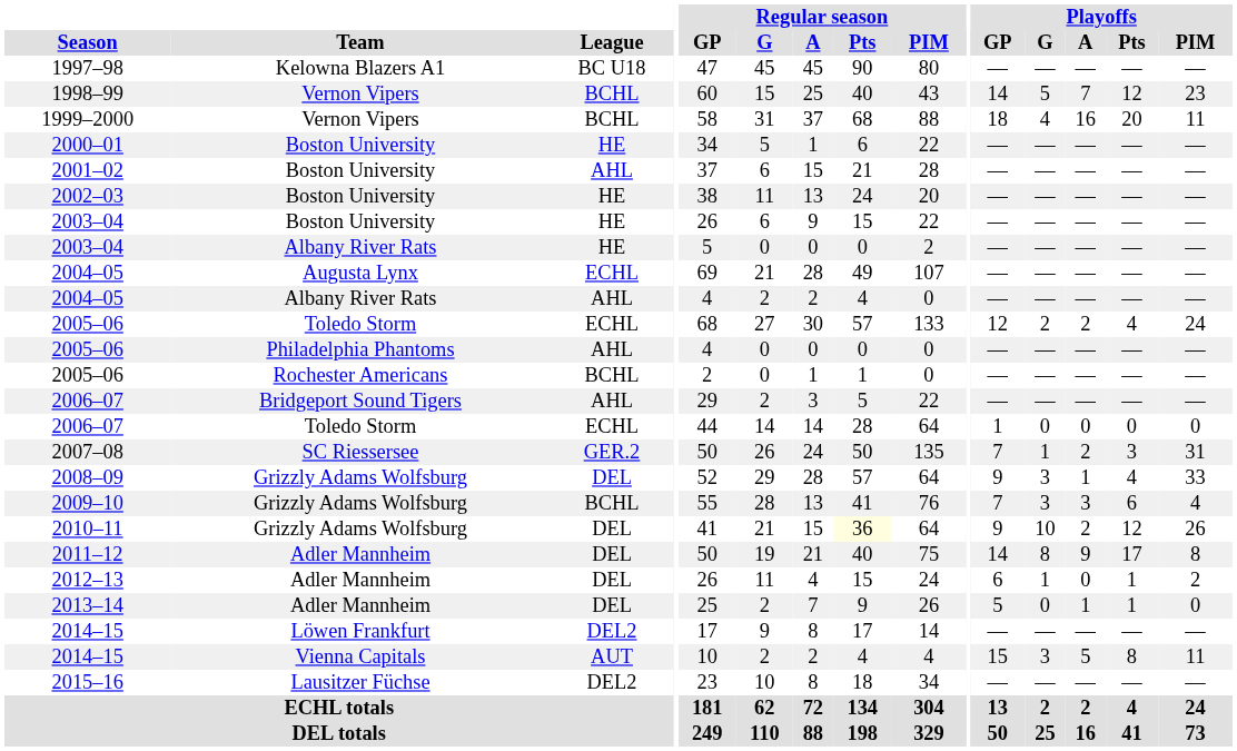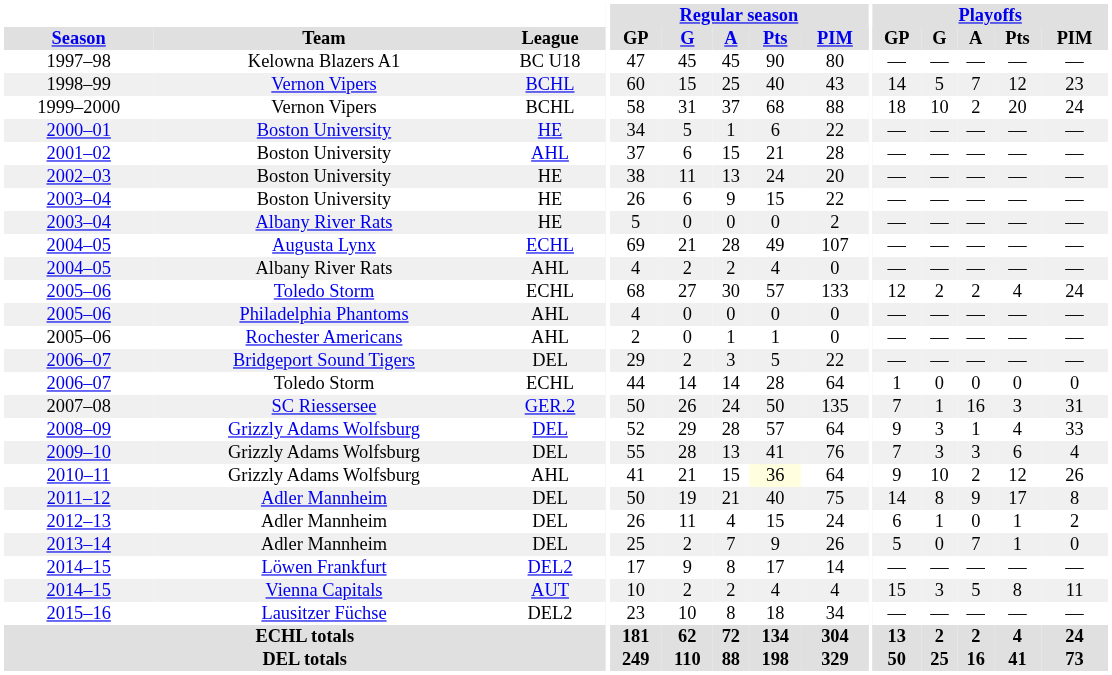 <table border="0" cellpadding="1" cellspacing="0" style="text-align:center; width:60em">
 <tr bgcolor="#e0e0e0">
 <th colspan="3" bgcolor="#ffffff"></th>
 <th rowspan="99" bgcolor="#ffffff"></th>
 <th colspan="5"><a href='#'>Regular season</a></th>
 <th rowspan="99" bgcolor="#ffffff"></th>
 <th colspan="5"><a href='#'>Playoffs</a></th>
 </tr>
 <tr bgcolor="#e0e0e0">
 <th><a href='#'>Season</a></th>
 <th>Team</th>
 <th>League</th>
 <th>GP</th>
 <th><a href='#'>G</a></th>
 <th><a href='#'>A</a></th>
 <th><a href='#'>Pts</a></th>
 <th><a href='#'>PIM</a></th>
 <th>GP</th>
 <th>G</th>
 <th>A</th>
 <th>Pts</th>
 <th>PIM</th>
 </tr>
 <tr>
 <td>1997–98</td>
 <td>Kelowna Blazers A1</td>
 <td>BC U18</td>
 <td>47</td>
 <td>45</td>
 <td>45</td>
 <td>90</td>
 <td>80</td>
 <td>—</td>
 <td>—</td>
 <td>—</td>
 <td>—</td>
 <td>—</td>
 </tr>
 <tr bgcolor="#f0f0f0">
 <td>1998–99</td>
 <td><a href='#'>Vernon Vipers</a></td>
 <td><a href='#'>BCHL</a></td>
 <td>60</td>
 <td>15</td>
 <td>25</td>
 <td>40</td>
 <td>43</td>
 <td>14</td>
 <td>5</td>
 <td>7</td>
 <td>12</td>
 <td>23</td>
 </tr>
 <tr>
 <td>1999–2000</td>
 <td>Vernon Vipers</td>
 <td>BCHL</td>
 <td>58</td>
 <td>31</td>
 <td>37</td>
 <td>68</td>
 <td>88</td>
 <td>18</td>
-<td>4</td>
-<td>16</td>
+<td>10</td>
+<td>2</td>
 <td>20</td>
-<td>11</td>
+<td>24</td>
 </tr>
 <tr bgcolor="#f0f0f0">
 <td><a href='#'>2000–01</a></td>
 <td><a href='#'>Boston University</a></td>
 <td><a href='#'>HE</a></td>
 <td>34</td>
 <td>5</td>
 <td>1</td>
 <td>6</td>
 <td>22</td>
 <td>—</td>
 <td>—</td>
 <td>—</td>
 <td>—</td>
 <td>—</td>
 </tr>
 <tr>
 <td><a href='#'>2001–02</a></td>
 <td>Boston University</td>
 <td><a href='#'>AHL</a></td>
 <td>37</td>
 <td>6</td>
 <td>15</td>
 <td>21</td>
 <td>28</td>
 <td>—</td>
 <td>—</td>
 <td>—</td>
 <td>—</td>
 <td>—</td>
 </tr>
 <tr bgcolor="#f0f0f0">
 <td><a href='#'>2002–03</a></td>
 <td>Boston University</td>
 <td>HE</td>
 <td>38</td>
 <td>11</td>
 <td>13</td>
 <td>24</td>
 <td>20</td>
 <td>—</td>
 <td>—</td>
 <td>—</td>
 <td>—</td>
 <td>—</td>
 </tr>
 <tr>
 <td><a href='#'>2003–04</a></td>
 <td>Boston University</td>
 <td>HE</td>
 <td>26</td>
 <td>6</td>
 <td>9</td>
 <td>15</td>
 <td>22</td>
 <td>—</td>
 <td>—</td>
 <td>—</td>
 <td>—</td>
 <td>—</td>
 </tr>
 <tr bgcolor="#f0f0f0">
 <td><a href='#'>2003–04</a></td>
 <td><a href='#'>Albany River Rats</a></td>
 <td>HE</td>
 <td>5</td>
 <td>0</td>
 <td>0</td>
 <td>0</td>
 <td>2</td>
 <td>—</td>
 <td>—</td>
 <td>—</td>
 <td>—</td>
 <td>—</td>
 </tr>
 <tr>
 <td><a href='#'>2004–05</a></td>
 <td><a href='#'>Augusta Lynx</a></td>
 <td><a href='#'>ECHL</a></td>
 <td>69</td>
 <td>21</td>
 <td>28</td>
 <td>49</td>
 <td>107</td>
 <td>—</td>
 <td>—</td>
 <td>—</td>
 <td>—</td>
 <td>—</td>
 </tr>
 <tr bgcolor="#f0f0f0">
 <td><a href='#'>2004–05</a></td>
 <td>Albany River Rats</td>
 <td>AHL</td>
 <td>4</td>
 <td>2</td>
 <td>2</td>
 <td>4</td>
 <td>0</td>
 <td>—</td>
 <td>—</td>
 <td>—</td>
 <td>—</td>
 <td>—</td>
 </tr>
 <tr>
 <td><a href='#'>2005–06</a></td>
 <td><a href='#'>Toledo Storm</a></td>
 <td>ECHL</td>
 <td>68</td>
 <td>27</td>
 <td>30</td>
 <td>57</td>
 <td>133</td>
 <td>12</td>
 <td>2</td>
 <td>2</td>
 <td>4</td>
 <td>24</td>
 </tr>
 <tr bgcolor="#f0f0f0">
 <td><a href='#'>2005–06</a></td>
 <td><a href='#'>Philadelphia Phantoms</a></td>
 <td>AHL</td>
 <td>4</td>
 <td>0</td>
 <td>0</td>
 <td>0</td>
 <td>0</td>
 <td>—</td>
 <td>—</td>
 <td>—</td>
 <td>—</td>
 <td>—</td>
 </tr>
 <tr>
 <td>2005–06</td>
 <td><a href='#'>Rochester Americans</a></td>
-<td>BCHL</td>
+<td>AHL</td>
 <td>2</td>
 <td>0</td>
 <td>1</td>
 <td>1</td>
 <td>0</td>
 <td>—</td>
 <td>—</td>
 <td>—</td>
 <td>—</td>
 <td>—</td>
 </tr>
 <tr bgcolor="#f0f0f0">
 <td><a href='#'>2006–07</a></td>
 <td><a href='#'>Bridgeport Sound Tigers</a></td>
-<td>AHL</td>
+<td>DEL</td>
 <td>29</td>
 <td>2</td>
 <td>3</td>
 <td>5</td>
 <td>22</td>
 <td>—</td>
 <td>—</td>
 <td>—</td>
 <td>—</td>
 <td>—</td>
 </tr>
 <tr>
 <td><a href='#'>2006–07</a></td>
 <td>Toledo Storm</td>
 <td>ECHL</td>
 <td>44</td>
 <td>14</td>
 <td>14</td>
 <td>28</td>
 <td>64</td>
 <td>1</td>
 <td>0</td>
 <td>0</td>
 <td>0</td>
 <td>0</td>
 </tr>
 <tr bgcolor="#f0f0f0">
 <td>2007–08</td>
 <td><a href='#'>SC Riessersee</a></td>
 <td><a href='#'>GER.2</a></td>
 <td>50</td>
 <td>26</td>
 <td>24</td>
 <td>50</td>
 <td>135</td>
 <td>7</td>
 <td>1</td>
-<td>2</td>
+<td>16</td>
 <td>3</td>
 <td>31</td>
 </tr>
 <tr>
 <td><a href='#'>2008–09</a></td>
 <td><a href='#'>Grizzly Adams Wolfsburg</a></td>
 <td><a href='#'>DEL</a></td>
 <td>52</td>
 <td>29</td>
 <td>28</td>
 <td>57</td>
 <td>64</td>
 <td>9</td>
 <td>3</td>
 <td>1</td>
 <td>4</td>
 <td>33</td>
 </tr>
 <tr bgcolor="#f0f0f0">
 <td><a href='#'>2009–10</a></td>
 <td>Grizzly Adams Wolfsburg</td>
-<td>BCHL</td>
+<td>DEL</td>
 <td>55</td>
 <td>28</td>
 <td>13</td>
 <td>41</td>
 <td>76</td>
 <td>7</td>
 <td>3</td>
 <td>3</td>
 <td>6</td>
 <td>4</td>
 </tr>
 <tr>
 <td><a href='#'>2010–11</a></td>
 <td>Grizzly Adams Wolfsburg</td>
-<td>DEL</td>
+<td>AHL</td>
 <td>41</td>
 <td>21</td>
 <td>15</td>
 <td style="background: lightyellow;">36</td>
 <td>64</td>
 <td>9</td>
 <td>10</td>
 <td>2</td>
 <td>12</td>
 <td>26</td>
 </tr>
 <tr bgcolor="#f0f0f0">
 <td><a href='#'>2011–12</a></td>
 <td><a href='#'>Adler Mannheim</a></td>
 <td>DEL</td>
 <td>50</td>
 <td>19</td>
 <td>21</td>
 <td>40</td>
 <td>75</td>
 <td>14</td>
 <td>8</td>
 <td>9</td>
 <td>17</td>
 <td>8</td>
 </tr>
 <tr>
 <td><a href='#'>2012–13</a></td>
 <td>Adler Mannheim</td>
 <td>DEL</td>
 <td>26</td>
 <td>11</td>
 <td>4</td>
 <td>15</td>
 <td>24</td>
 <td>6</td>
 <td>1</td>
 <td>0</td>
 <td>1</td>
 <td>2</td>
 </tr>
 <tr bgcolor="#f0f0f0">
 <td><a href='#'>2013–14</a></td>
 <td>Adler Mannheim</td>
 <td>DEL</td>
 <td>25</td>
 <td>2</td>
 <td>7</td>
 <td>9</td>
 <td>26</td>
 <td>5</td>
 <td>0</td>
-<td>1</td>
+<td>7</td>
 <td>1</td>
 <td>0</td>
 </tr>
 <tr>
 <td><a href='#'>2014–15</a></td>
 <td><a href='#'>Löwen Frankfurt</a></td>
 <td><a href='#'>DEL2</a></td>
 <td>17</td>
 <td>9</td>
 <td>8</td>
 <td>17</td>
 <td>14</td>
 <td>—</td>
 <td>—</td>
 <td>—</td>
 <td>—</td>
 <td>—</td>
 </tr>
 <tr bgcolor="#f0f0f0">
 <td><a href='#'>2014–15</a></td>
 <td><a href='#'>Vienna Capitals</a></td>
 <td><a href='#'>AUT</a></td>
 <td>10</td>
 <td>2</td>
 <td>2</td>
 <td>4</td>
 <td>4</td>
 <td>15</td>
 <td>3</td>
 <td>5</td>
 <td>8</td>
 <td>11</td>
 </tr>
 <tr>
 <td><a href='#'>2015–16</a></td>
 <td><a href='#'>Lausitzer Füchse</a></td>
 <td>DEL2</td>
 <td>23</td>
 <td>10</td>
 <td>8</td>
 <td>18</td>
 <td>34</td>
 <td>—</td>
 <td>—</td>
 <td>—</td>
 <td>—</td>
 <td>—</td>
 </tr>
 <tr bgcolor="#e0e0e0">
 <th colspan="3">ECHL totals</th>
 <th>181</th>
 <th>62</th>
 <th>72</th>
 <th>134</th>
 <th>304</th>
 <th>13</th>
 <th>2</th>
 <th>2</th>
 <th>4</th>
 <th>24</th>
 </tr>
 <tr bgcolor="#e0e0e0">
 <th colspan="3">DEL totals</th>
 <th>249</th>
 <th>110</th>
 <th>88</th>
 <th>198</th>
 <th>329</th>
 <th>50</th>
 <th>25</th>
 <th>16</th>
 <th>41</th>
 <th>73</th>
 </tr>
 </table>
